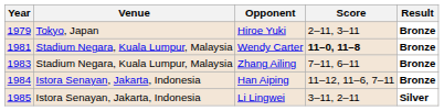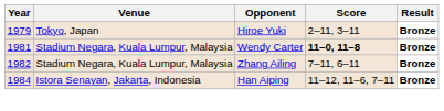 <table class="sortable wikitable" style="font-size: 90%;">
 <tr>
 <th>Year</th>
 <th>Venue</th>
 <th>Opponent</th>
 <th>Score</th>
 <th>Result</th>
 </tr>
 <tr style="background:#F3E6D7">
 <td align="center"><a href='#'>1979</a></td>
 <td align="left"><a href='#'>Tokyo</a>, Japan</td>
 <td align="left"> <a href='#'>Hiroe Yuki</a></td>
 <td align="left">2–11, 3–11</td>
 <td style="text-align:left; background:white"> <strong>Bronze</strong></td>
 </tr>
 <tr style="background:#F3E6D7">
 <td align="center"><a href='#'>1981</a></td>
 <td align="left"><a href='#'>Stadium Negara</a>, <a href='#'>Kuala Lumpur</a>, Malaysia</td>
 <td align="left"> <a href='#'>Wendy Carter</a></td>
 <td align="left"><strong>11–0, 11–8</strong></td>
 <td style="text-align:left; background:white"> <strong>Bronze</strong></td>
 </tr>
 <tr style="background:#F3E6D7">
-<td align="center"><a href='#'>1983</a></td>
+<td align="center"><a href='#'>1982</a></td>
 <td align="left">Stadium Negara, Kuala Lumpur, Malaysia</td>
 <td align="left"> <a href='#'>Zhang Ailing</a></td>
 <td align="left">7–11, 6–11</td>
 <td style="text-align:left; background:white"> <strong>Bronze</strong></td>
 </tr>
 <tr style="background:#F3E6D7">
 <td align="center"><a href='#'>1984</a></td>
 <td align="left"><a href='#'>Istora Senayan</a>, <a href='#'>Jakarta</a>, Indonesia</td>
 <td align="left"> <a href='#'>Han Aiping</a></td>
 <td align="left">11–12, 11–6, 7–11</td>
 <td style="text-align:left; background:white"> <strong>Bronze</strong></td>
 </tr>
-<tr style="background:#F3E6D7">
-<td align="center"><a href='#'>1985</a></td>
-<td align="left">Istora Senayan, Jakarta, Indonesia</td>
-<td align="left"> <a href='#'>Li Lingwei</a></td>
-<td align="left">3–11, 2–11</td>
-<td style="text-align:left; background:white"> <strong>Silver</strong></td>
-</tr>
 </table>
